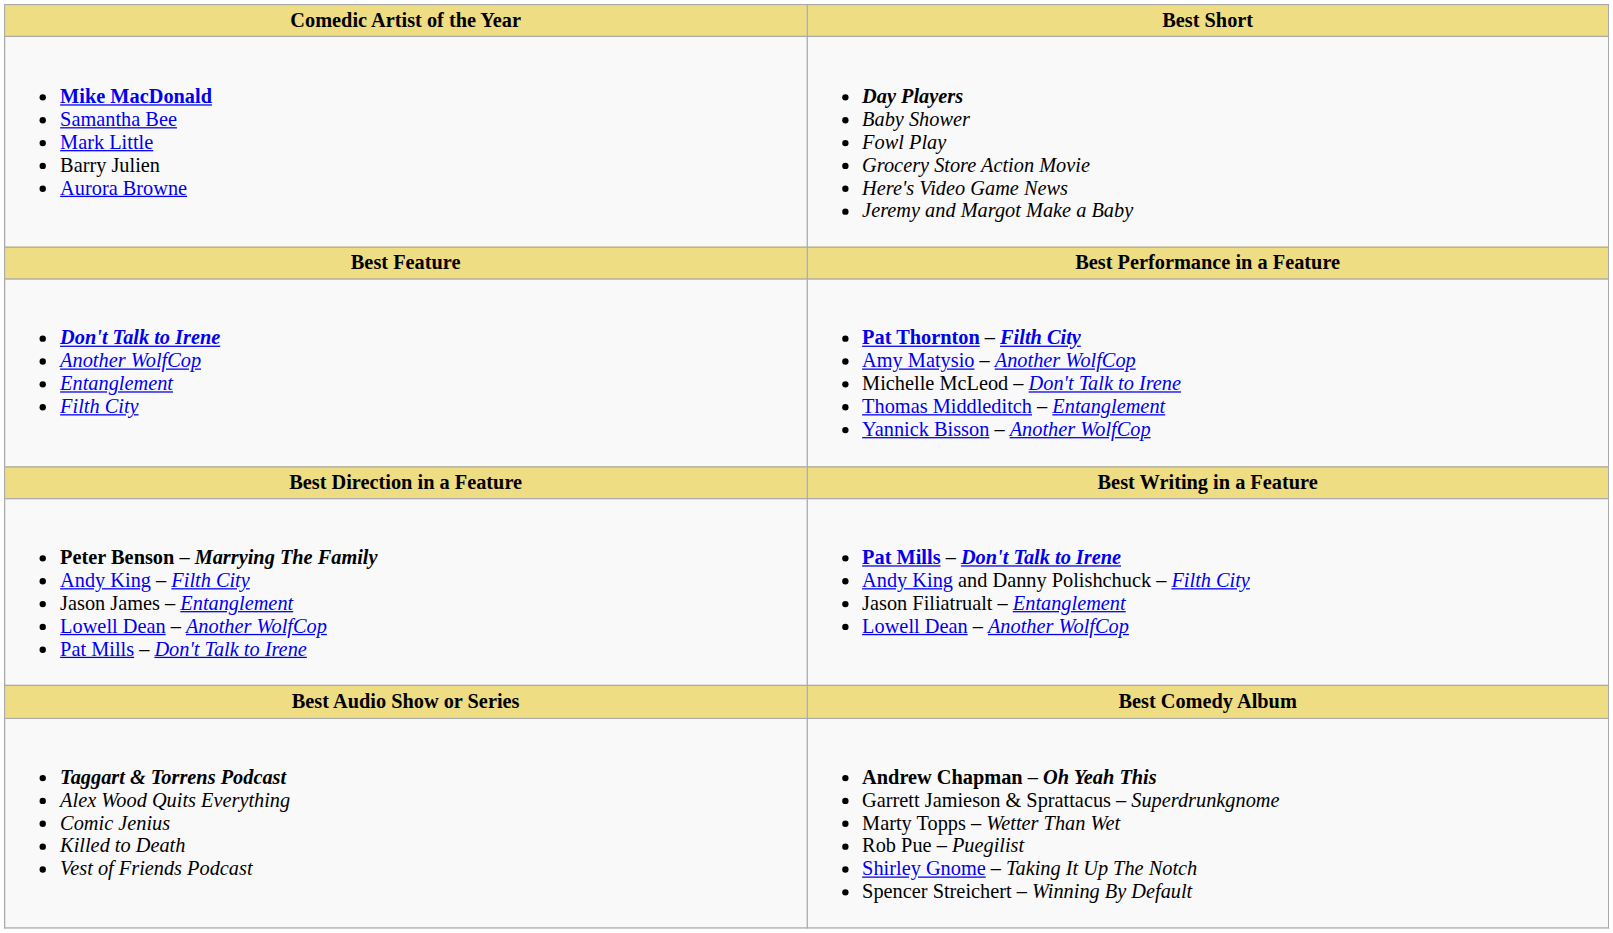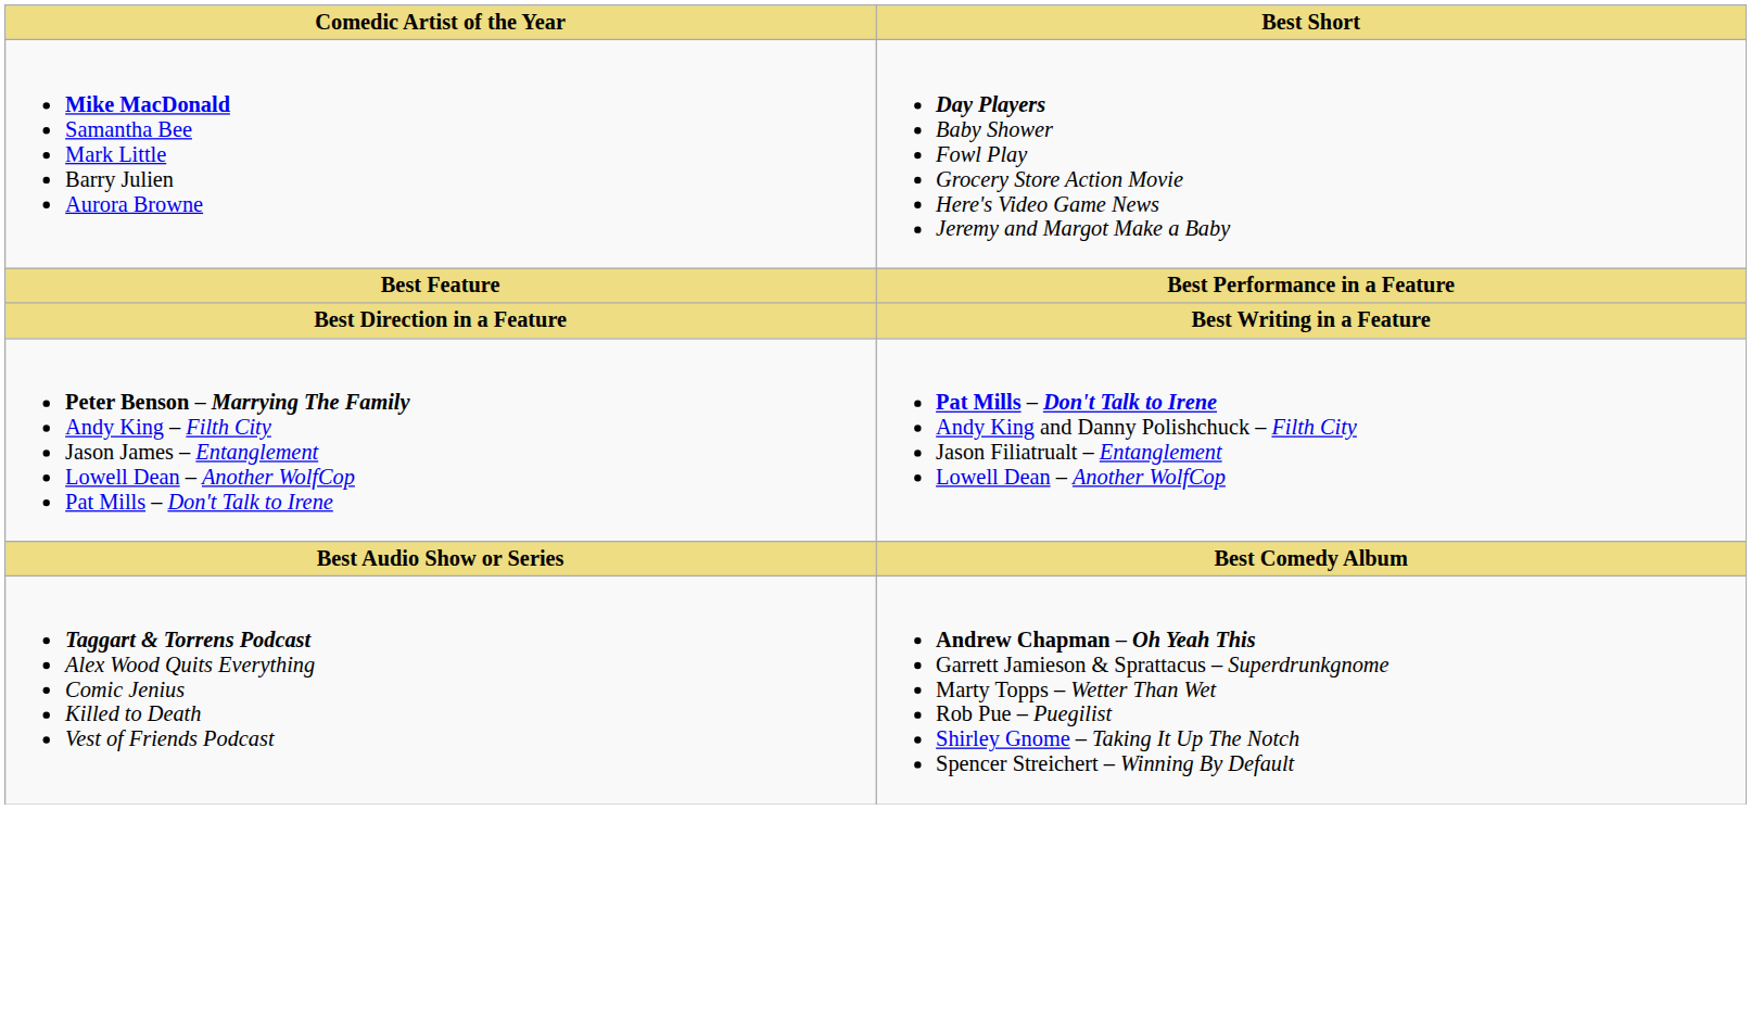 <table class="wikitable" style="width:100%;">
 <tr>
 <th style="background:#EEDD82; width:50%">Comedic Artist of the Year</th>
 <th style="background:#EEDD82; width:50%">Best Short</th>
 </tr>
 <tr>
 <td valign="top"><br><ul><li> <strong><a href='#'>Mike MacDonald</a></strong></li><li><a href='#'>Samantha Bee</a></li><li><a href='#'>Mark Little</a></li><li>Barry Julien</li><li><a href='#'>Aurora Browne</a></li></ul></td>
 <td valign="top"><br><ul><li> <strong><em>Day Players</em></strong></li><li><em>Baby Shower</em></li><li><em>Fowl Play</em></li><li><em>Grocery Store Action Movie</em></li><li><em>Here's Video Game News</em></li><li><em>Jeremy and Margot Make a Baby</em></li></ul></td>
 </tr>
 <tr>
 <th style="background:#EEDD82; width:50%">Best Feature</th>
 <th style="background:#EEDD82; width:50%">Best Performance in a Feature</th>
-</tr>
-<tr>
-<td valign="top"><br><ul><li> <strong><em><a href='#'>Don't Talk to Irene</a></em></strong></li><li><em><a href='#'>Another WolfCop</a></em></li><li><em><a href='#'>Entanglement</a></em></li><li><em><a href='#'>Filth City</a></em></li></ul></td>
-<td valign="top"><br><ul><li> <strong><a href='#'>Pat Thornton</a></strong> – <strong><em><a href='#'>Filth City</a></em></strong></li><li><a href='#'>Amy Matysio</a> – <em><a href='#'>Another WolfCop</a></em></li><li>Michelle McLeod – <em><a href='#'>Don't Talk to Irene</a></em></li><li><a href='#'>Thomas Middleditch</a> – <em><a href='#'>Entanglement</a></em></li><li><a href='#'>Yannick Bisson</a> – <em><a href='#'>Another WolfCop</a></em></li></ul></td>
 </tr>
 <tr>
 <th style="background:#EEDD82; width:50%">Best Direction in a Feature</th>
 <th style="background:#EEDD82; width:50%">Best Writing in a Feature</th>
 </tr>
 <tr>
 <td valign="top"><br><ul><li> <strong>Peter Benson</strong> – <strong><em>Marrying The Family</em></strong></li><li><a href='#'>Andy King</a> – <em><a href='#'>Filth City</a></em></li><li>Jason James – <em><a href='#'>Entanglement</a></em></li><li><a href='#'>Lowell Dean</a> – <em><a href='#'>Another WolfCop</a></em></li><li><a href='#'>Pat Mills</a> – <em><a href='#'>Don't Talk to Irene</a></em></li></ul></td>
 <td valign="top"><br><ul><li> <strong><a href='#'>Pat Mills</a></strong> – <strong><em><a href='#'>Don't Talk to Irene</a></em></strong></li><li><a href='#'>Andy King</a> and Danny Polishchuck – <em><a href='#'>Filth City</a></em></li><li>Jason Filiatrualt – <em><a href='#'>Entanglement</a></em></li><li><a href='#'>Lowell Dean</a> – <em><a href='#'>Another WolfCop</a></em></li></ul></td>
 </tr>
 <tr>
 <th style="background:#EEDD82; width:50%">Best Audio Show or Series</th>
 <th style="background:#EEDD82; width:50%">Best Comedy Album</th>
 </tr>
 <tr>
 <td valign="top"><br><ul><li> <strong><em>Taggart & Torrens Podcast</em></strong></li><li><em>Alex Wood Quits Everything</em></li><li><em>Comic Jenius</em></li><li><em>Killed to Death</em></li><li><em>Vest of Friends Podcast</em></li></ul></td>
 <td valign="top"><br><ul><li> <strong>Andrew Chapman</strong> – <strong><em>Oh Yeah This</em></strong></li><li>Garrett Jamieson & Sprattacus – <em>Superdrunkgnome</em></li><li>Marty Topps – <em>Wetter Than Wet</em></li><li>Rob Pue – <em>Puegilist</em></li><li><a href='#'>Shirley Gnome</a> – <em>Taking It Up The Notch</em></li><li>Spencer Streichert – <em>Winning By Default</em></li></ul></td>
 </tr>
 </table>
